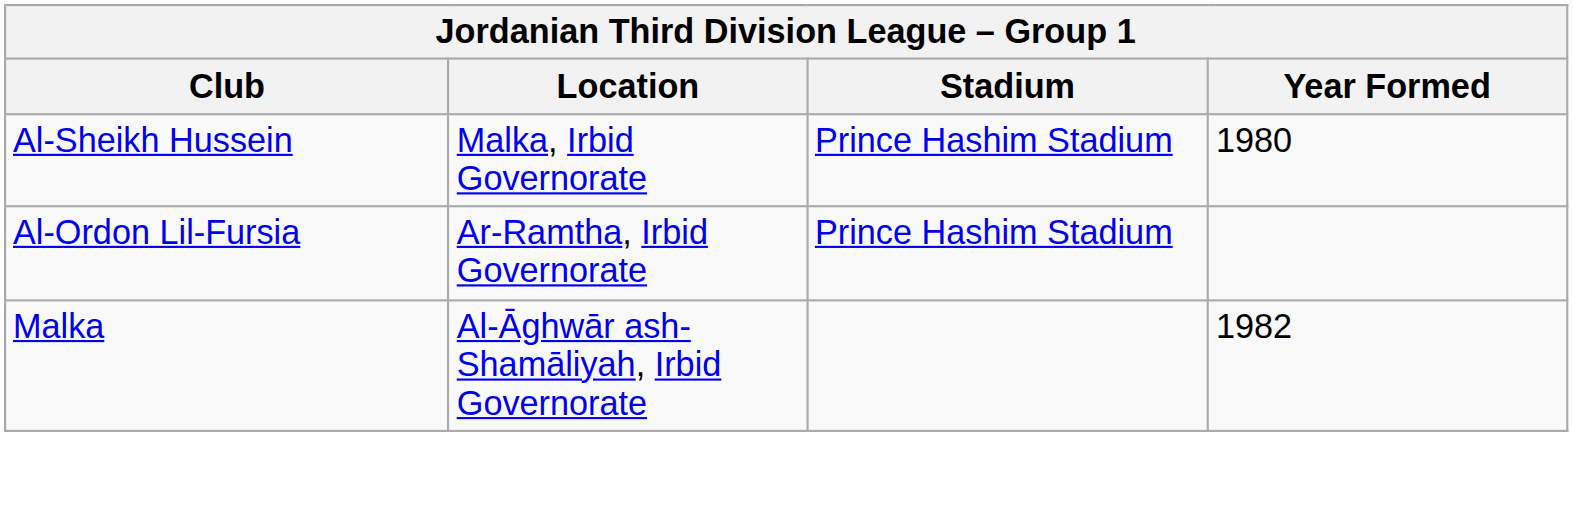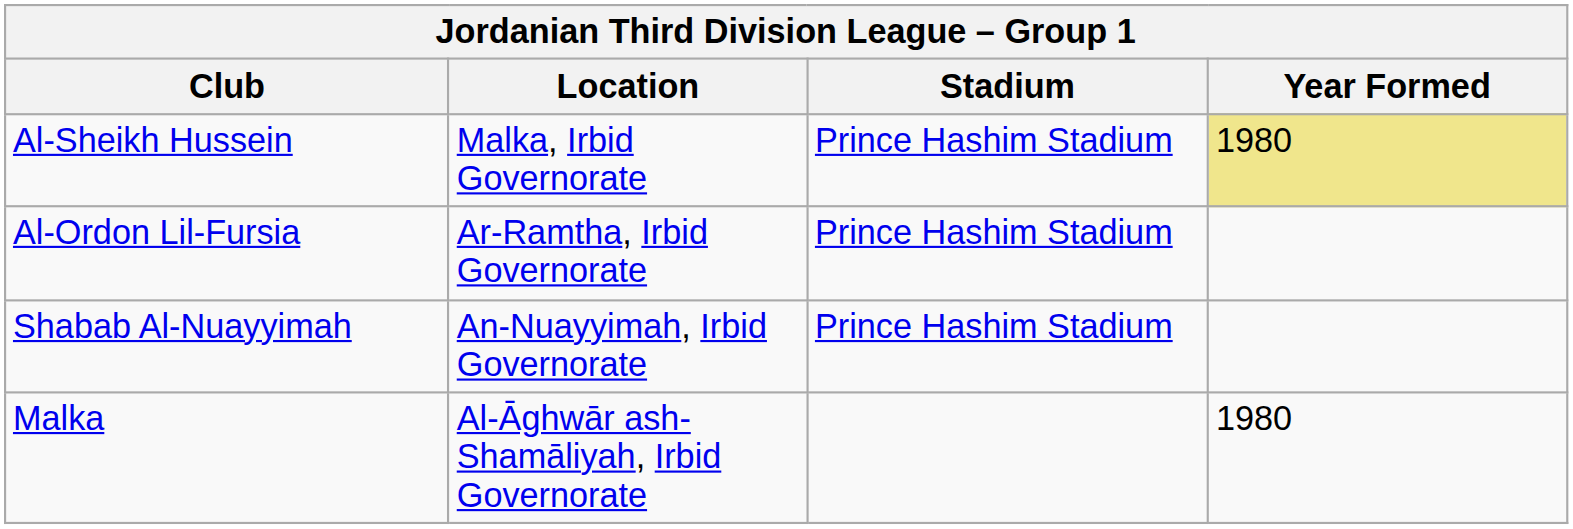 <table class="wikitable">
 <tr>
 <th colspan="4">Jordanian Third Division League – Group 1</th>
 </tr>
 <tr>
 <th style="width:200px;">Club</th>
 <th style="width:160px;">Location</th>
 <th style="width:180px;">Stadium</th>
 <th style="width:160px;">Year Formed</th>
 </tr>
 <tr style="vertical-align:top;">
 <td><a href='#'>Al-Sheikh Hussein</a></td>
 <td><a href='#'>Malka</a>, <a href='#'>Irbid Governorate</a></td>
 <td><a href='#'>Prince Hashim Stadium</a></td>
-<td>1980</td>
+<td style="background: khaki;">1980</td>
 </tr>
 <tr style="vertical-align:top;">
 <td><a href='#'>Al-Ordon Lil-Fursia</a></td>
 <td><a href='#'>Ar-Ramtha</a>, <a href='#'>Irbid Governorate</a></td>
 <td><a href='#'>Prince Hashim Stadium</a></td>
 <td></td>
 </tr>
 <tr style="vertical-align:top;">
+<td><a href='#'>Shabab Al-Nuayyimah</a></td>
+<td><a href='#'>An-Nuayyimah</a>, <a href='#'>Irbid Governorate</a></td>
+<td><a href='#'>Prince Hashim Stadium</a></td>
+<td></td>
+</tr>
+<tr style="vertical-align:top;">
 <td><a href='#'>Malka</a></td>
 <td><a href='#'>Al-Āghwār ash-Shamāliyah</a>, <a href='#'>Irbid Governorate</a></td>
 <td></td>
-<td>1982</td>
+<td>1980</td>
 </tr>
 </table>
